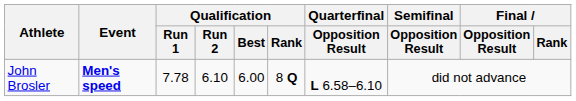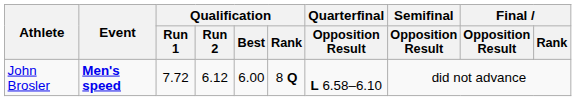 <table class=wikitable style=font-size:90%>
 <tr>
 <th rowspan=2>Athlete</th>
 <th rowspan=2>Event</th>
 <th colspan=4>Qualification</th>
 <th>Quarterfinal</th>
 <th>Semifinal</th>
 <th colspan=2>Final / </th>
 </tr>
 <tr style=font-size:95%>
 <th>Run 1</th>
 <th>Run 2</th>
 <th>Best</th>
 <th>Rank</th>
 <th>Opposition<br>Result</th>
 <th>Opposition<br>Result</th>
 <th>Opposition<br>Result</th>
 <th>Rank</th>
 </tr>
 <tr align=center>
 <td align=left><a href='#'>John Brosler</a></td>
 <td align=left><strong><a href='#'>Men's speed</a></strong></td>
-<td>7.78</td>
-<td>6.10</td>
+<td>7.72</td>
+<td>6.12</td>
 <td>6.00</td>
 <td>8 <strong>Q</strong></td>
 <td><br><strong>L</strong> 6.58–6.10</td>
 <td colspan=4>did not advance</td>
 </tr>
 </table>
